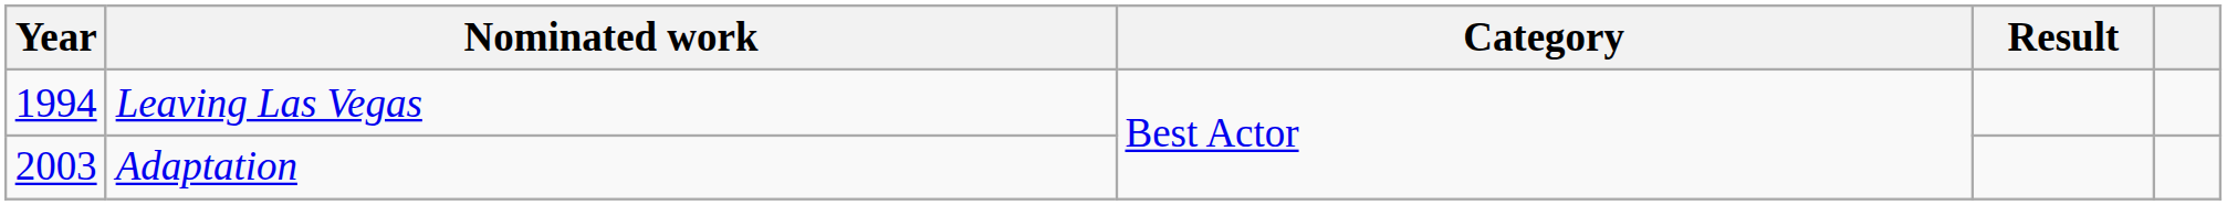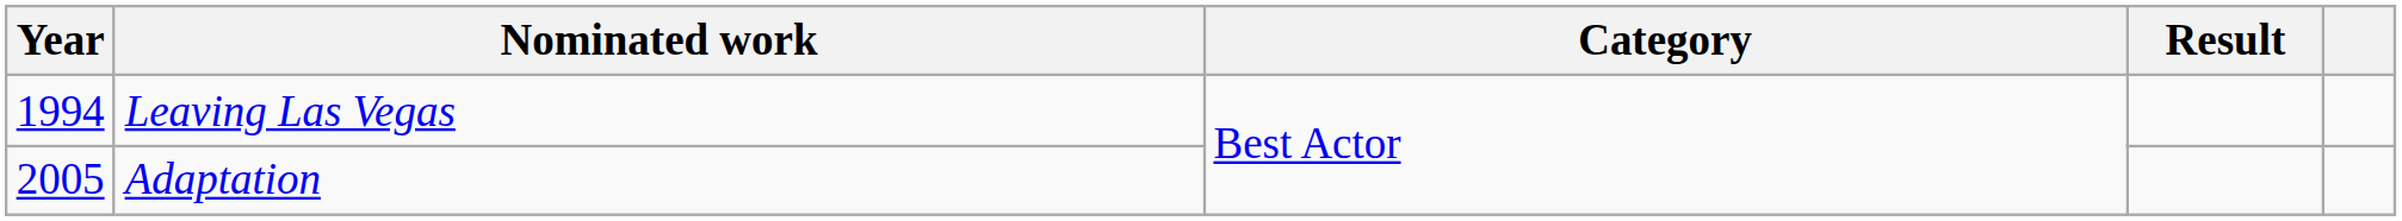 <table class="wikitable sortable">
 <tr>
 <th scope="col" style="width:1em;">Year</th>
 <th scope="col" style="width:39em;">Nominated work</th>
 <th scope="col" style="width:33em;">Category</th>
 <th scope="col" style="width:5em;">Result</th>
 <th scope="col" style="width:2em;" class="unsortable"></th>
 </tr>
 <tr>
 <td><a href='#'>1994</a></td>
 <td><em><a href='#'>Leaving Las Vegas</a></em></td>
 <td rowspan="2"><a href='#'>Best Actor</a></td>
 <td></td>
 <td style="text-align:center;"></td>
 </tr>
 <tr>
-<td><a href='#'>2003</a></td>
+<td><a href='#'>2005</a></td>
 <td><em><a href='#'>Adaptation</a></em></td>
 <td></td>
 <td style="text-align:center;"></td>
 </tr>
 </table>
